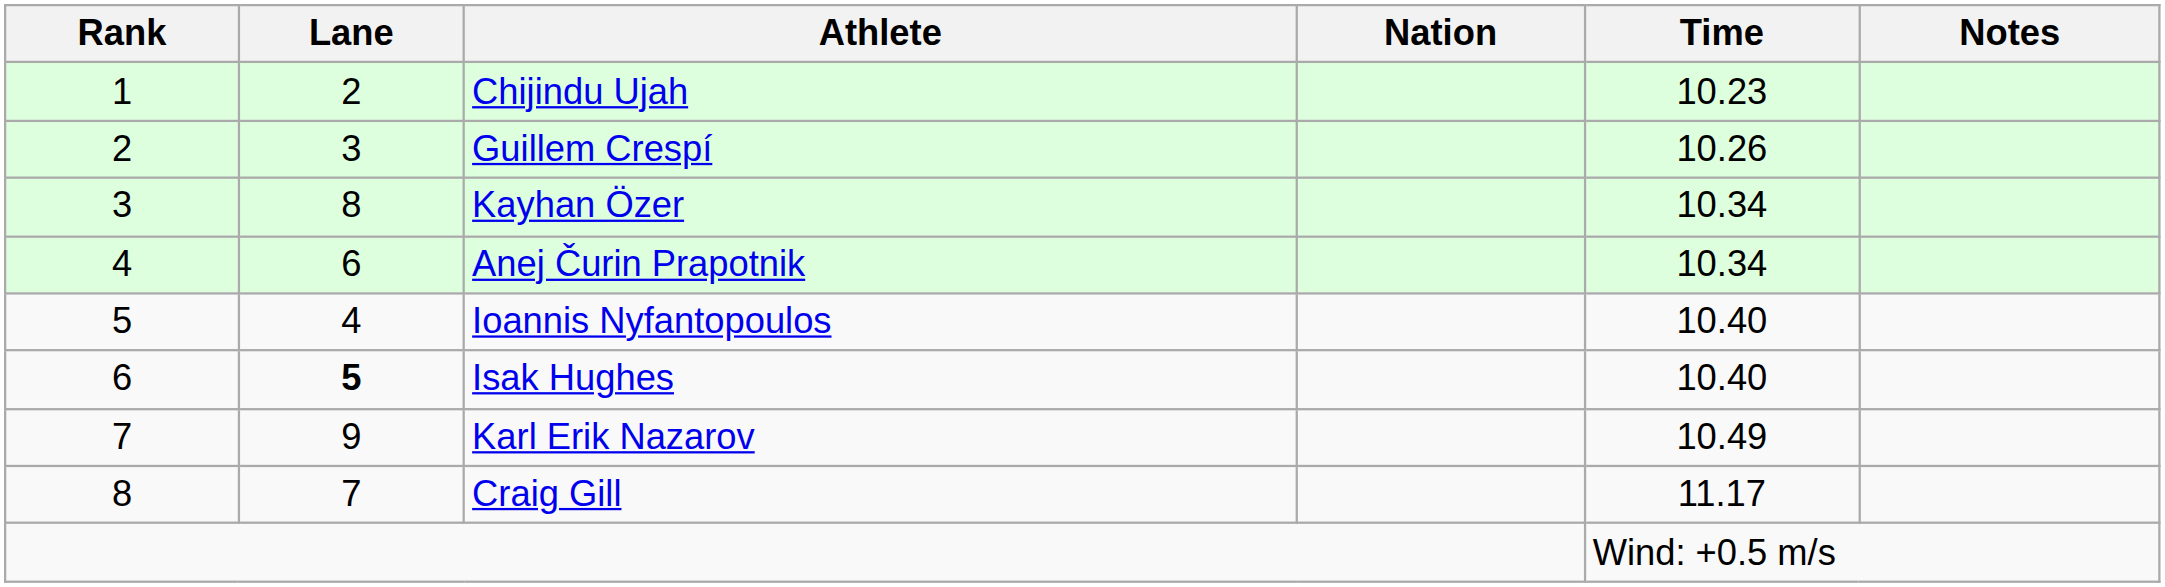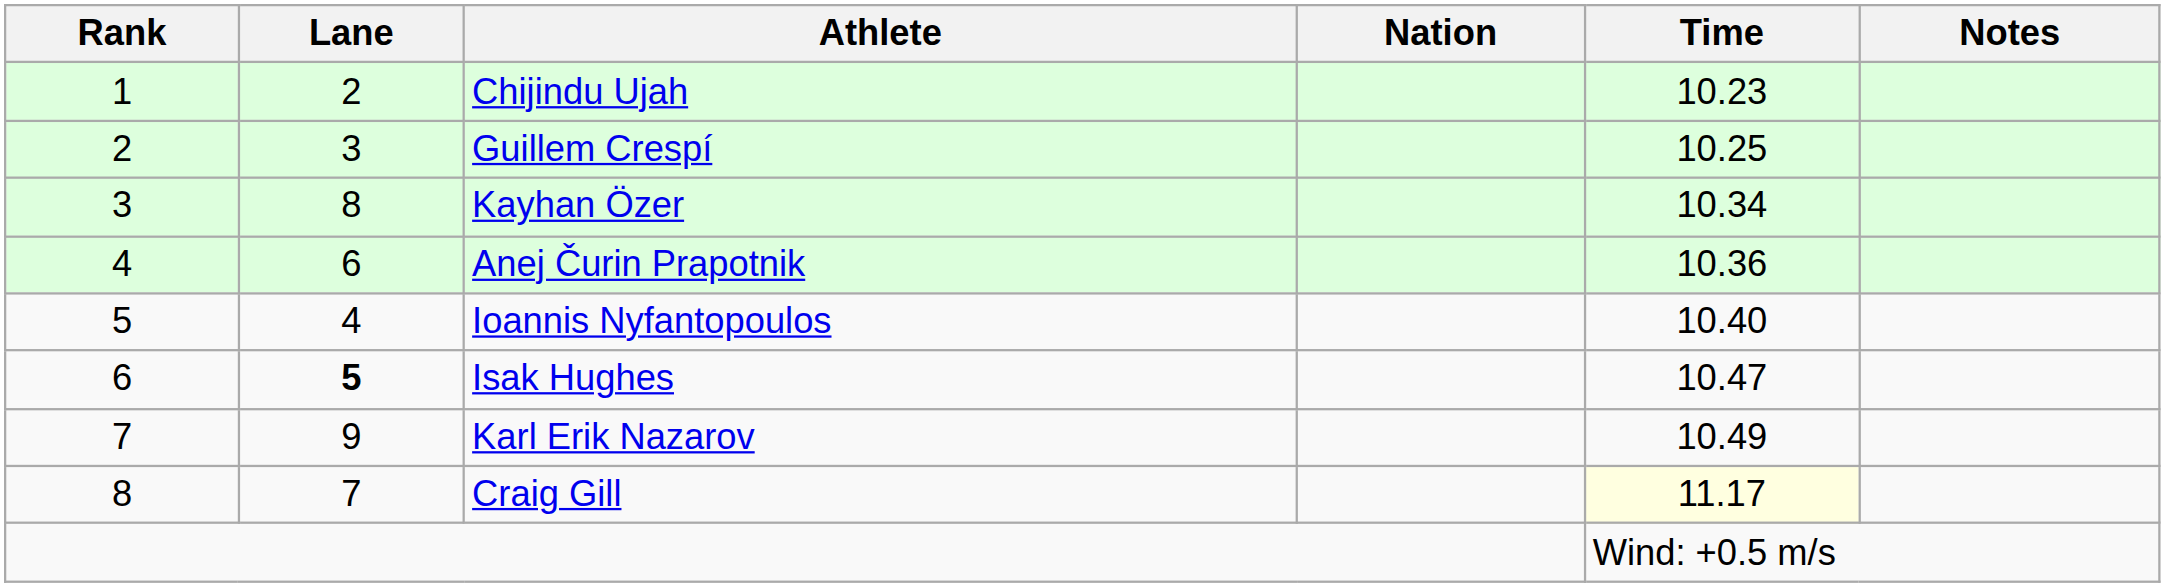 <table class="wikitable sortable" style="text-align:center;width: 60%;">
 <tr>
 <th scope="col">Rank</th>
 <th scope="col">Lane</th>
 <th scope="col">Athlete</th>
 <th scope="col">Nation</th>
 <th scope="col">Time</th>
 <th scope="col">Notes</th>
 </tr>
 <tr bgcolor=ddffdd>
 <td>1</td>
 <td>2</td>
 <td align=left><a href='#'>Chijindu Ujah</a></td>
 <td align=left></td>
 <td>10.23</td>
 <td></td>
 </tr>
 <tr bgcolor=ddffdd>
 <td>2</td>
 <td>3</td>
 <td align=left><a href='#'>Guillem Crespí</a></td>
 <td align=left></td>
-<td>10.26</td>
+<td>10.25</td>
 <td></td>
 </tr>
 <tr bgcolor=ddffdd>
 <td>3</td>
 <td>8</td>
 <td align=left><a href='#'>Kayhan Özer</a></td>
 <td align=left></td>
 <td>10.34</td>
 <td></td>
 </tr>
 <tr bgcolor=ddffdd>
 <td>4</td>
 <td>6</td>
 <td align=left><a href='#'>Anej Čurin Prapotnik</a></td>
 <td align=left></td>
-<td>10.34</td>
+<td>10.36</td>
 <td></td>
 </tr>
 <tr>
 <td>5</td>
 <td>4</td>
 <td align=left><a href='#'>Ioannis Nyfantopoulos</a></td>
 <td align=left></td>
 <td>10.40</td>
 <td></td>
 </tr>
 <tr>
 <td>6</td>
 <td><strong>5</strong></td>
 <td align=left><a href='#'>Isak Hughes</a></td>
 <td align=left></td>
-<td>10.40</td>
+<td>10.47</td>
 <td></td>
 </tr>
 <tr>
 <td>7</td>
 <td>9</td>
 <td align=left><a href='#'>Karl Erik Nazarov</a></td>
 <td align=left></td>
 <td>10.49</td>
 <td></td>
 </tr>
 <tr>
 <td>8</td>
 <td>7</td>
 <td align=left><a href='#'>Craig Gill</a></td>
 <td align=left></td>
-<td>11.17</td>
+<td style="background: lightyellow;">11.17</td>
 <td></td>
 </tr>
 <tr class="sortbottom">
 <td colspan="4"></td>
 <td colspan="2" style="text-align:left;">Wind: +0.5 m/s</td>
 </tr>
 </table>
